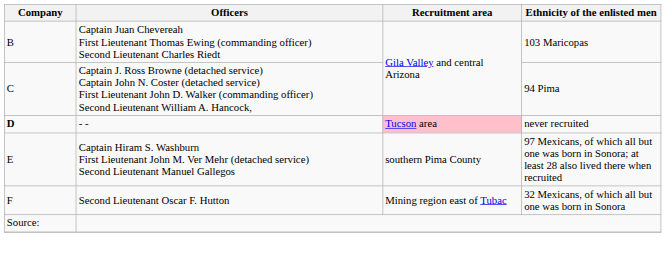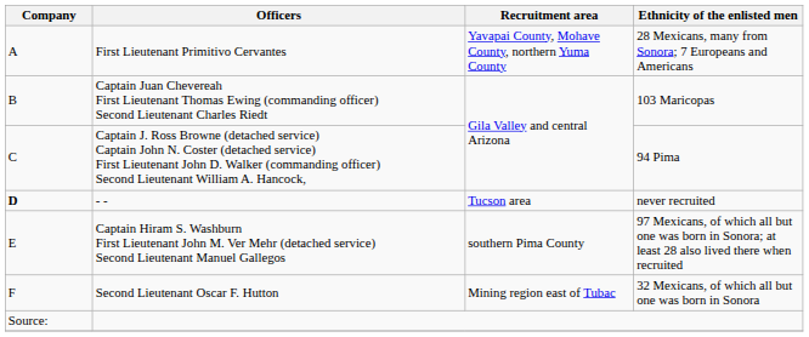 <table class="wikitable">
 <tr>
 <th align="center" width="100">Company</th>
 <th align="center" width="450">Officers</th>
 <th align="center" width="200">Recruitment area</th>
 <th align="center" width="200">Ethnicity of the enlisted men</th>
+</tr>
+<tr>
+<td>A</td>
+<td>First Lieutenant Primitivo Cervantes</td>
+<td><a href='#'>Yavapai County</a>, <a href='#'>Mohave County</a>, northern  <a href='#'>Yuma County</a></td>
+<td>28 Mexicans, many from <a href='#'>Sonora</a>; 7 Europeans and Americans</td>
 </tr>
 <tr>
 <td>B</td>
 <td>Captain Juan Chevereah<br>First Lieutenant Thomas Ewing (commanding officer)<br>Second Lieutenant Charles Riedt</td>
 <td rowspan=2><a href='#'>Gila Valley</a> and central Arizona</td>
 <td>103 Maricopas</td>
 </tr>
 <tr>
 <td>C</td>
 <td>Captain J. Ross Browne (detached service)<br>Captain John N. Coster (detached service)<br>First Lieutenant John D. Walker (commanding officer)<br>Second Lieutenant William A. Hancock,</td>
 <td>94 Pima</td>
 </tr>
 <tr>
 <td><strong>D</strong></td>
 <td>- -</td>
-<td style="background: pink;"><a href='#'>Tucson</a> area</td>
+<td><a href='#'>Tucson</a> area</td>
 <td>never recruited</td>
 </tr>
 <tr>
 <td>E</td>
 <td>Captain Hiram S. Washburn<br>First Lieutenant John M. Ver Mehr (detached service)<br>Second Lieutenant Manuel Gallegos</td>
 <td>southern Pima County</td>
 <td>97 Mexicans, of which all but one was born in Sonora; at least 28 also lived there when recruited</td>
 </tr>
 <tr>
 <td>F</td>
 <td>Second Lieutenant Oscar F. Hutton</td>
 <td>Mining region east of <a href='#'>Tubac</a></td>
 <td>32 Mexicans, of which all but one was born in Sonora</td>
 </tr>
 <tr>
 <td>Source:</td>
 <td colspan=3></td>
 </tr>
 <tr>
 </tr>
 </table>
